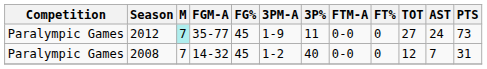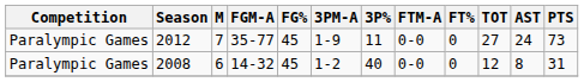 <table style="margin:auto;"  class="wikitable sortable">
 <tr>
 <th>Competition</th>
 <th>Season</th>
 <th>M</th>
 <th>FGM-A</th>
 <th>FG%</th>
 <th>3PM-A</th>
 <th>3P%</th>
 <th>FTM-A</th>
 <th>FT%</th>
 <th>TOT</th>
 <th>AST</th>
 <th>PTS</th>
 </tr>
 <tr>
 <td>Paralympic Games</td>
 <td>2012</td>
-<td style="background: paleturquoise;">7</td>
+<td>7</td>
 <td>35-77</td>
 <td>45</td>
 <td>1-9</td>
 <td>11</td>
 <td>0-0</td>
 <td>0</td>
 <td>27</td>
 <td>24</td>
 <td>73</td>
 </tr>
 <tr>
 <td>Paralympic Games</td>
 <td>2008</td>
-<td>7</td>
+<td>6</td>
 <td>14-32</td>
 <td>45</td>
 <td>1-2</td>
 <td>40</td>
 <td>0-0</td>
 <td>0</td>
 <td>12</td>
-<td>7</td>
+<td>8</td>
 <td>31</td>
 </tr>
 <tr>
 </tr>
 </table>
